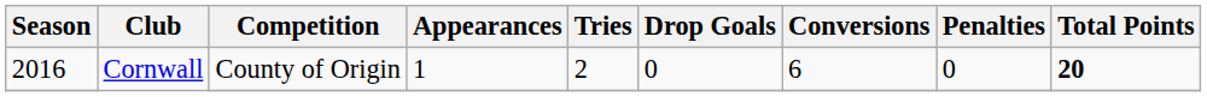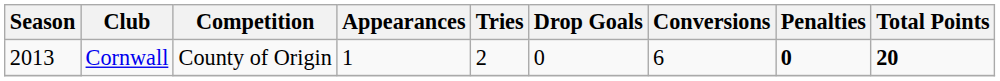 <table class="wikitable sortable">
 <tr>
 <th>Season</th>
 <th>Club</th>
 <th>Competition</th>
 <th>Appearances</th>
 <th>Tries</th>
 <th>Drop Goals</th>
 <th>Conversions</th>
 <th>Penalties</th>
 <th>Total Points</th>
 </tr>
 <tr>
-<td>2016</td>
+<td>2013</td>
 <td rowspan=2 align=left><a href='#'>Cornwall</a></td>
 <td>County of Origin</td>
 <td>1</td>
 <td>2</td>
 <td>0</td>
 <td>6</td>
-<td>0</td>
+<td><strong>0</strong></td>
 <td><strong>20</strong></td>
 </tr>
 <tr>
 </tr>
 </table>
